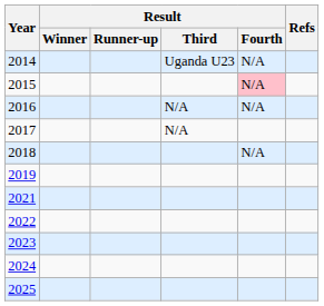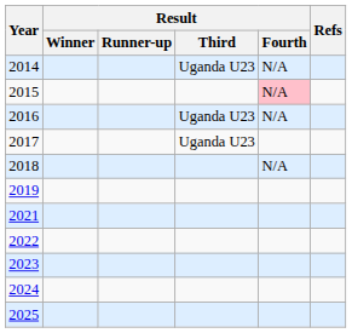 <table class="wikitable" style="font-size:90%">
 <tr>
 <th rowspan=2>Year</th>
 <th colspan=4>Result</th>
 <th rowspan=2>Refs</th>
 </tr>
 <tr>
 <th>Winner</th>
 <th>Runner-up</th>
 <th>Third</th>
 <th>Fourth</th>
 </tr>
 <tr style="background:#ddeeff">
 <td>2014</td>
 <td></td>
 <td></td>
 <td> Uganda U23</td>
 <td>N/A</td>
 <td></td>
 </tr>
 <tr>
 <td>2015</td>
 <td></td>
 <td></td>
 <td></td>
 <td style="background: pink;">N/A</td>
 <td></td>
 </tr>
 <tr style="background:#ddeeff">
 <td>2016</td>
 <td></td>
 <td></td>
-<td>N/A</td>
+<td> Uganda U23</td>
 <td>N/A</td>
 <td></td>
 </tr>
 <tr>
 <td>2017</td>
 <td></td>
 <td></td>
-<td>N/A</td>
+<td> Uganda U23</td>
 <td></td>
 <td></td>
 </tr>
 <tr style="background:#ddeeff">
 <td>2018</td>
 <td></td>
 <td></td>
 <td></td>
 <td>N/A</td>
 <td></td>
 </tr>
 <tr>
 <td><a href='#'>2019</a></td>
 <td></td>
 <td></td>
 <td></td>
 <td></td>
 <td></td>
 </tr>
 <tr style="background:#ddeeff">
 <td><a href='#'>2021</a></td>
 <td></td>
 <td></td>
 <td></td>
 <td></td>
 <td></td>
 </tr>
 <tr>
 <td><a href='#'>2022</a></td>
 <td></td>
 <td></td>
 <td></td>
 <td></td>
 <td></td>
 </tr>
 <tr style="background:#ddeeff">
 <td><a href='#'>2023</a></td>
 <td></td>
 <td></td>
 <td></td>
 <td></td>
 <td></td>
 </tr>
 <tr>
 <td><a href='#'>2024</a></td>
 <td></td>
 <td></td>
 <td></td>
 <td></td>
 <td></td>
 </tr>
 <tr style="background:#ddeeff">
 <td><a href='#'>2025</a></td>
 <td></td>
 <td></td>
 <td></td>
 <td></td>
 <td></td>
 </tr>
 </table>
